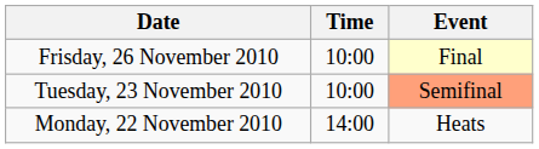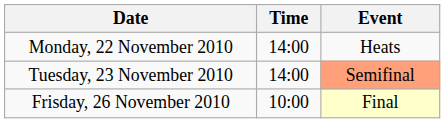 <table class = "wikitable" style="text-align:center;">
 <tr>
 <th width=220>Date</th>
 <th width=50>Time</th>
 <th width=100>Event</th>
 </tr>
 <tr>
+<td>Monday, 22 November 2010</td>
+<td>14:00</td>
+<td>Heats</td>
+</tr>
+<tr>
+<td>Tuesday, 23 November 2010</td>
+<td>14:00</td>
+<td style="background: lightsalmon;">Semifinal</td>
+</tr>
+<tr>
 <td>Frisday, 26 November 2010</td>
 <td>10:00</td>
 <td bgcolor=ffffcc>Final</td>
 </tr>
-<tr>
-<td>Tuesday, 23 November 2010</td>
-<td>10:00</td>
-<td style="background: lightsalmon;">Semifinal</td>
-</tr>
-<tr>
-<td>Monday, 22 November 2010</td>
-<td>14:00</td>
-<td>Heats</td>
-</tr>
 </table>
